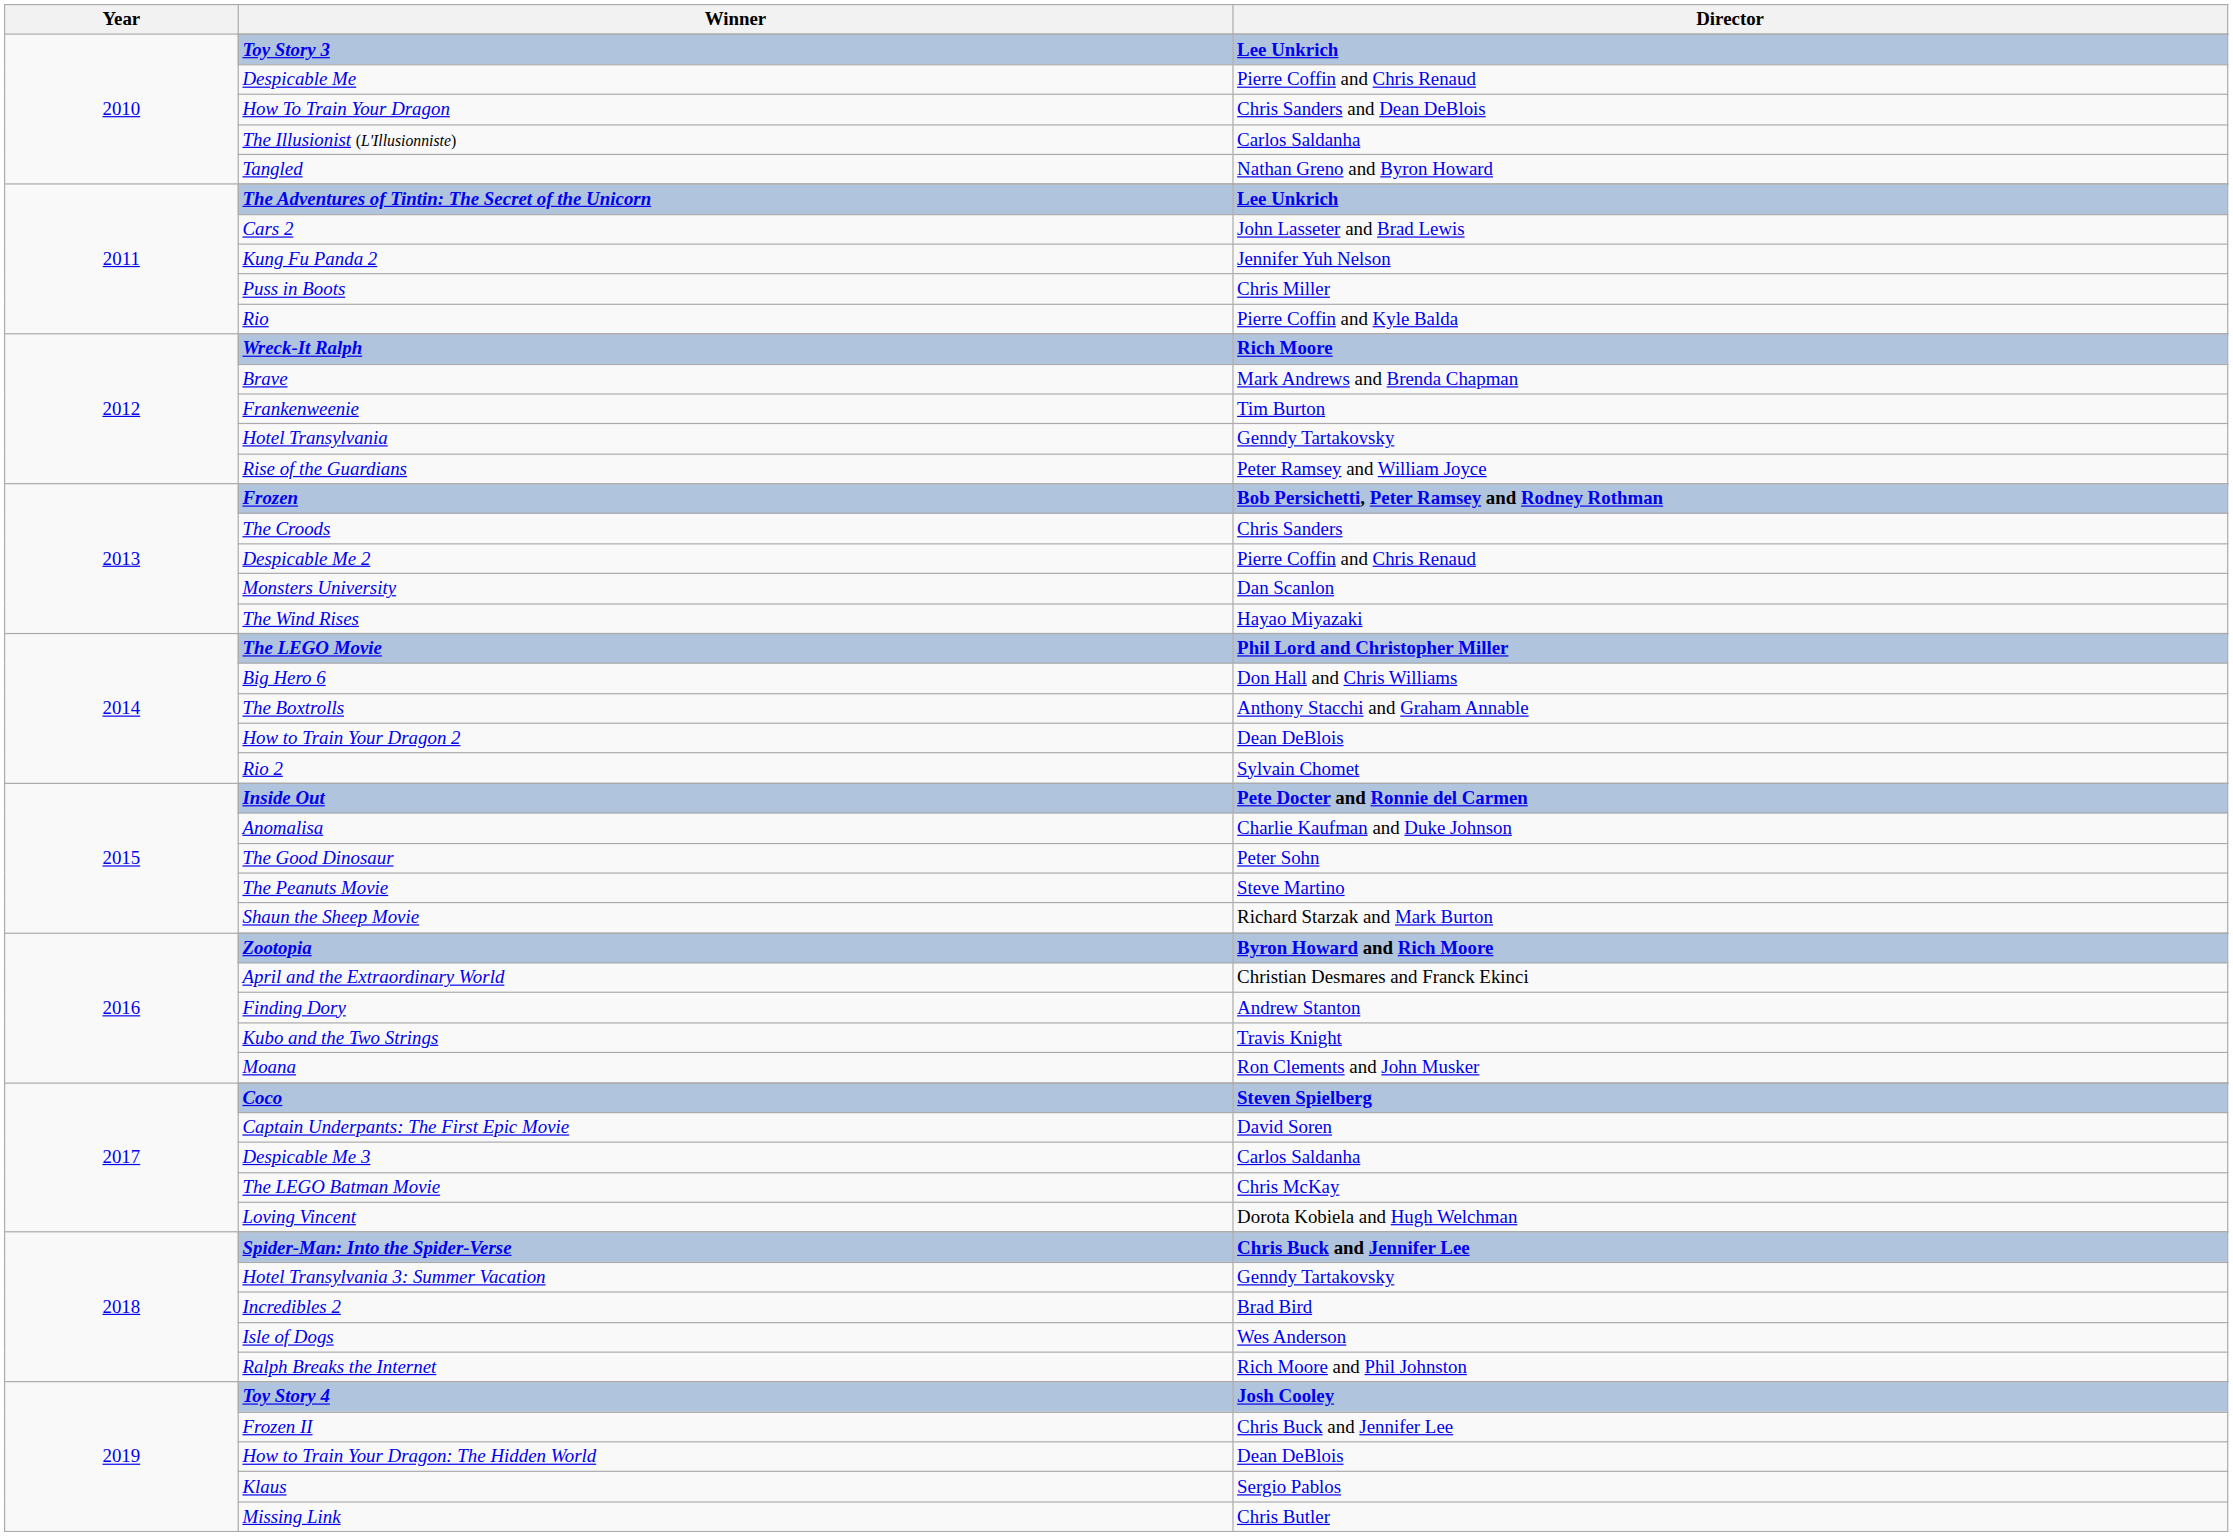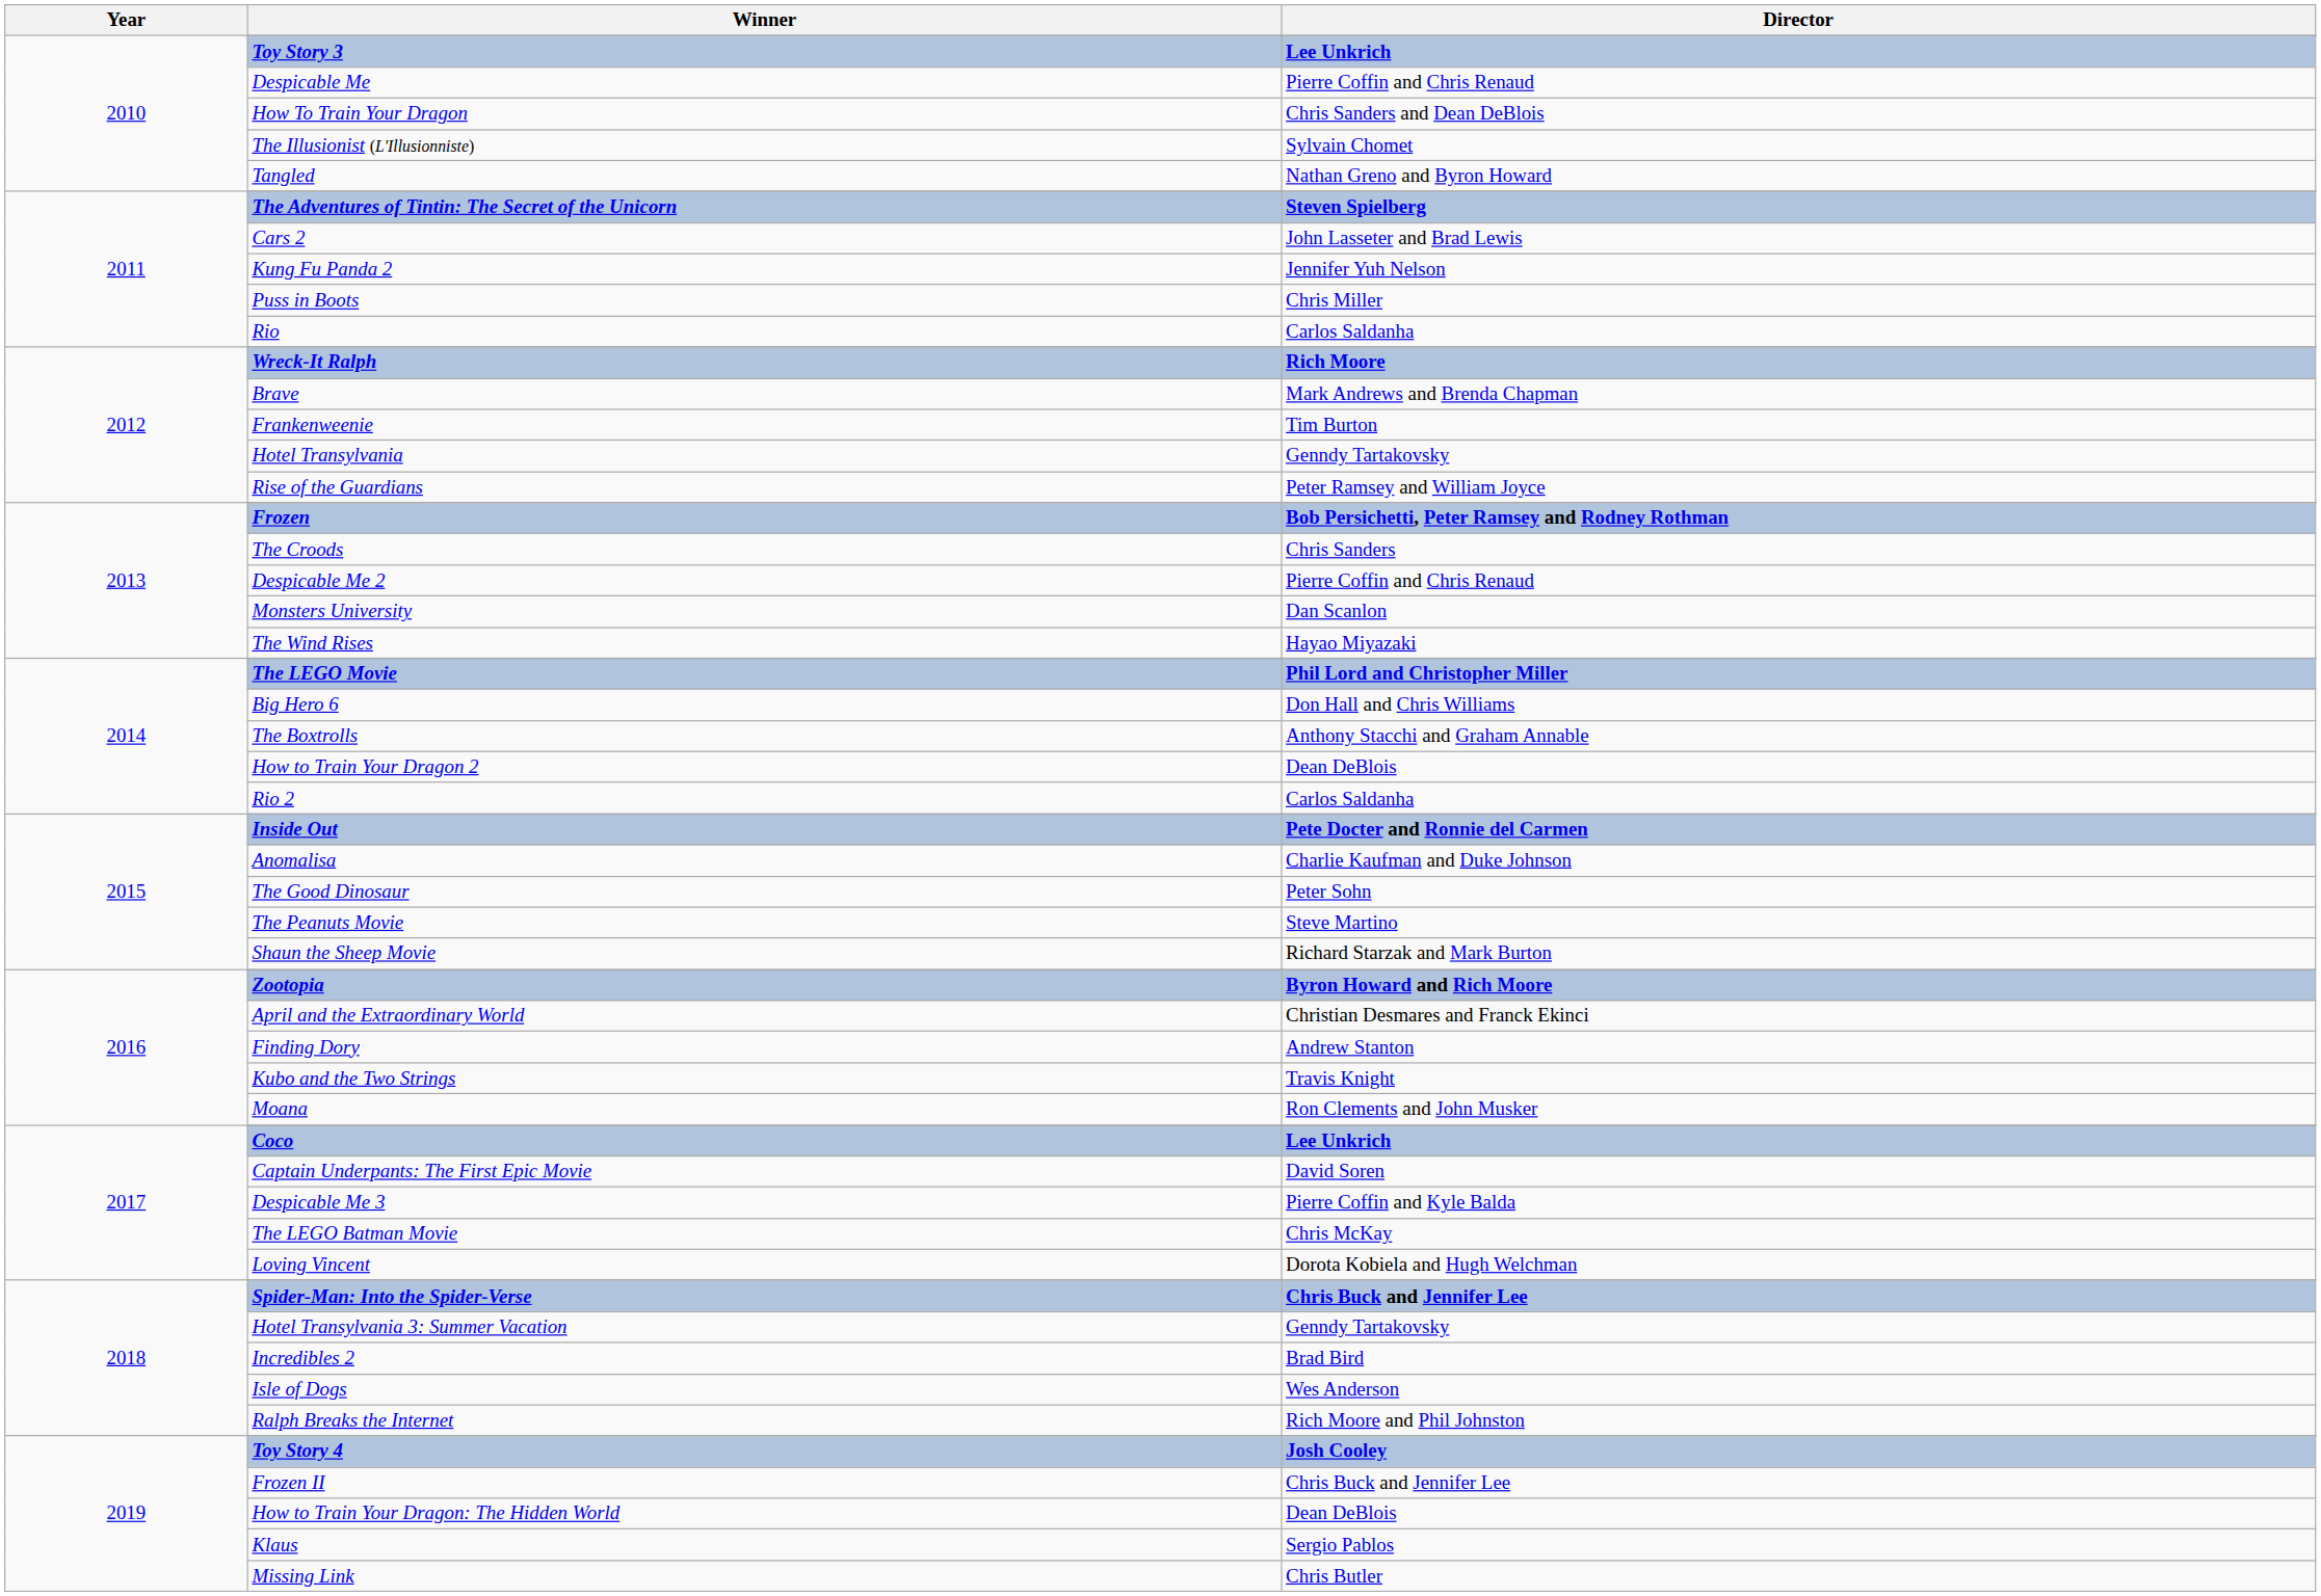 <table class="wikitable" width="95%" cellpadding="5">
 <tr>
 <th width="100"><strong>Year</strong></th>
 <th width="450"><strong>Winner</strong></th>
 <th width="450"><strong>Director</strong></th>
 </tr>
 <tr>
 <td rowspan="6" align="center"><a href='#'>2010</a></td>
 </tr>
 <tr style="background:#B0C4DE">
 <td><strong><em><a href='#'>Toy Story 3</a></em></strong></td>
 <td><strong><a href='#'>Lee Unkrich</a></strong></td>
 </tr>
 <tr>
 <td><em><a href='#'>Despicable Me</a></em></td>
 <td><a href='#'>Pierre Coffin</a> and <a href='#'>Chris Renaud</a></td>
 </tr>
 <tr>
 <td><em><a href='#'>How To Train Your Dragon</a></em></td>
 <td><a href='#'>Chris Sanders</a> and <a href='#'>Dean DeBlois</a></td>
 </tr>
 <tr>
 <td><em><a href='#'>The Illusionist</a></em> <small>(<em>L'Illusionniste</em>)</small></td>
-<td><a href='#'>Carlos Saldanha</a></td>
+<td><a href='#'>Sylvain Chomet</a></td>
 </tr>
 <tr>
 <td><em><a href='#'>Tangled</a></em></td>
 <td><a href='#'>Nathan Greno</a> and <a href='#'>Byron Howard</a></td>
 </tr>
 <tr>
 <td rowspan="6" align="center"><a href='#'>2011</a></td>
 </tr>
 <tr style="background:#B0C4DE">
 <td><strong><em><a href='#'>The Adventures of Tintin: The Secret of the Unicorn</a></em></strong></td>
-<td><strong><a href='#'>Lee Unkrich</a></strong></td>
+<td><strong><a href='#'>Steven Spielberg</a></strong></td>
 </tr>
 <tr>
 <td><em><a href='#'>Cars 2</a></em></td>
 <td><a href='#'>John Lasseter</a> and <a href='#'>Brad Lewis</a></td>
 </tr>
 <tr>
 <td><em><a href='#'>Kung Fu Panda 2</a></em></td>
 <td><a href='#'>Jennifer Yuh Nelson</a></td>
 </tr>
 <tr>
 <td><em><a href='#'>Puss in Boots</a></em></td>
 <td><a href='#'>Chris Miller</a></td>
 </tr>
 <tr>
 <td><em><a href='#'>Rio</a></em></td>
-<td><a href='#'>Pierre Coffin</a> and <a href='#'>Kyle Balda</a></td>
+<td><a href='#'>Carlos Saldanha</a></td>
 </tr>
 <tr>
 <td rowspan="6" align="center"><a href='#'>2012</a></td>
 </tr>
 <tr style="background:#B0C4DE">
 <td><strong><em><a href='#'>Wreck-It Ralph</a></em></strong></td>
 <td><strong><a href='#'>Rich Moore</a></strong></td>
 </tr>
 <tr>
 <td><em><a href='#'>Brave</a></em></td>
 <td><a href='#'>Mark Andrews</a> and <a href='#'>Brenda Chapman</a></td>
 </tr>
 <tr>
 <td><em><a href='#'>Frankenweenie</a></em></td>
 <td><a href='#'>Tim Burton</a></td>
 </tr>
 <tr>
 <td><em><a href='#'>Hotel Transylvania</a></em></td>
 <td><a href='#'>Genndy Tartakovsky</a></td>
 </tr>
 <tr>
 <td><em><a href='#'>Rise of the Guardians</a></em></td>
 <td><a href='#'>Peter Ramsey</a> and <a href='#'>William Joyce</a></td>
 </tr>
 <tr>
 <td rowspan="6" align="center"><a href='#'>2013</a></td>
 </tr>
 <tr style="background:#B0C4DE">
 <td><strong><em><a href='#'>Frozen</a></em></strong></td>
 <td><strong><a href='#'>Bob Persichetti</a>, <a href='#'>Peter Ramsey</a> and <a href='#'>Rodney Rothman</a></strong></td>
 </tr>
 <tr>
 <td><em><a href='#'>The Croods</a></em></td>
 <td><a href='#'>Chris Sanders</a></td>
 </tr>
 <tr>
 <td><em><a href='#'>Despicable Me 2</a></em></td>
 <td><a href='#'>Pierre Coffin</a> and <a href='#'>Chris Renaud</a></td>
 </tr>
 <tr>
 <td><em><a href='#'>Monsters University</a></em></td>
 <td><a href='#'>Dan Scanlon</a></td>
 </tr>
 <tr>
 <td><em><a href='#'>The Wind Rises</a></em></td>
 <td><a href='#'>Hayao Miyazaki</a></td>
 </tr>
 <tr>
 <td rowspan="6" align="center"><a href='#'>2014</a></td>
 </tr>
 <tr style="background:#B0C4DE">
 <td><strong><em><a href='#'>The LEGO Movie</a></em></strong></td>
 <td><strong><a href='#'>Phil Lord and Christopher Miller</a></strong></td>
 </tr>
 <tr>
 <td><em><a href='#'>Big Hero 6</a></em></td>
 <td><a href='#'>Don Hall</a> and <a href='#'>Chris Williams</a></td>
 </tr>
 <tr>
 <td><em><a href='#'>The Boxtrolls</a></em></td>
 <td><a href='#'>Anthony Stacchi</a> and <a href='#'>Graham Annable</a></td>
 </tr>
 <tr>
 <td><em><a href='#'>How to Train Your Dragon 2</a></em></td>
 <td><a href='#'>Dean DeBlois</a></td>
 </tr>
 <tr>
 <td><em><a href='#'>Rio 2</a></em></td>
-<td><a href='#'>Sylvain Chomet</a></td>
+<td><a href='#'>Carlos Saldanha</a></td>
 </tr>
 <tr>
 <td rowspan="6" align="center"><a href='#'>2015</a></td>
 </tr>
 <tr style="background:#B0C4DE">
 <td><strong><em><a href='#'>Inside Out</a></em></strong></td>
 <td><strong><a href='#'>Pete Docter</a> and <a href='#'>Ronnie del Carmen</a></strong></td>
 </tr>
 <tr>
 <td><em><a href='#'>Anomalisa</a></em></td>
 <td><a href='#'>Charlie Kaufman</a> and <a href='#'>Duke Johnson</a></td>
 </tr>
 <tr>
 <td><em><a href='#'>The Good Dinosaur</a></em></td>
 <td><a href='#'>Peter Sohn</a></td>
 </tr>
 <tr>
 <td><em><a href='#'>The Peanuts Movie</a></em></td>
 <td><a href='#'>Steve Martino</a></td>
 </tr>
 <tr>
 <td><em><a href='#'>Shaun the Sheep Movie</a></em></td>
 <td>Richard Starzak and <a href='#'>Mark Burton</a></td>
 </tr>
 <tr>
 <td rowspan="6" align="center"><a href='#'>2016</a></td>
 </tr>
 <tr style="background:#B0C4DE">
 <td><strong><em><a href='#'>Zootopia</a></em></strong></td>
 <td><strong><a href='#'>Byron Howard</a> and <a href='#'>Rich Moore</a></strong></td>
 </tr>
 <tr>
 <td><em><a href='#'>April and the Extraordinary World</a></em></td>
 <td>Christian Desmares and Franck Ekinci</td>
 </tr>
 <tr>
 <td><em><a href='#'>Finding Dory</a></em></td>
 <td><a href='#'>Andrew Stanton</a></td>
 </tr>
 <tr>
 <td><em><a href='#'>Kubo and the Two Strings</a></em></td>
 <td><a href='#'>Travis Knight</a></td>
 </tr>
 <tr>
 <td><em><a href='#'>Moana</a></em></td>
 <td><a href='#'>Ron Clements</a> and <a href='#'>John Musker</a></td>
 </tr>
 <tr>
 <td rowspan="6" align="center"><a href='#'>2017</a></td>
 </tr>
 <tr style="background:#B0C4DE">
 <td><strong><em><a href='#'>Coco</a></em></strong></td>
-<td><strong><a href='#'>Steven Spielberg</a></strong></td>
+<td><strong><a href='#'>Lee Unkrich</a></strong></td>
 </tr>
 <tr>
 <td><em><a href='#'>Captain Underpants: The First Epic Movie</a></em></td>
 <td><a href='#'>David Soren</a></td>
 </tr>
 <tr>
 <td><em><a href='#'>Despicable Me 3</a></em></td>
-<td><a href='#'>Carlos Saldanha</a></td>
+<td><a href='#'>Pierre Coffin</a> and <a href='#'>Kyle Balda</a></td>
 </tr>
 <tr>
 <td><em><a href='#'>The LEGO Batman Movie</a></em></td>
 <td><a href='#'>Chris McKay</a></td>
 </tr>
 <tr>
 <td><em><a href='#'>Loving Vincent</a></em></td>
 <td>Dorota Kobiela and <a href='#'>Hugh Welchman</a></td>
 </tr>
 <tr>
 <td rowspan="6" align="center"><a href='#'>2018</a></td>
 </tr>
 <tr style="background:#B0C4DE">
 <td><strong><em><a href='#'>Spider-Man: Into the Spider-Verse</a></em></strong></td>
 <td><strong><a href='#'>Chris Buck</a> and <a href='#'>Jennifer Lee</a></strong></td>
 </tr>
 <tr>
 <td><em><a href='#'>Hotel Transylvania 3: Summer Vacation</a></em></td>
 <td><a href='#'>Genndy Tartakovsky</a></td>
 </tr>
 <tr>
 <td><em><a href='#'>Incredibles 2</a></em></td>
 <td><a href='#'>Brad Bird</a></td>
 </tr>
 <tr>
 <td><em><a href='#'>Isle of Dogs</a></em></td>
 <td><a href='#'>Wes Anderson</a></td>
 </tr>
 <tr>
 <td><em><a href='#'>Ralph Breaks the Internet</a></em></td>
 <td><a href='#'>Rich Moore</a> and <a href='#'>Phil Johnston</a></td>
 </tr>
 <tr>
 <td rowspan="6" align="center"><a href='#'>2019</a></td>
 </tr>
 <tr style="background:#B0C4DE">
 <td><strong><em><a href='#'>Toy Story 4</a></em></strong></td>
 <td><strong><a href='#'>Josh Cooley</a></strong></td>
 </tr>
 <tr>
 <td><em><a href='#'>Frozen II</a></em></td>
 <td><a href='#'>Chris Buck</a> and <a href='#'>Jennifer Lee</a></td>
 </tr>
 <tr>
 <td><em><a href='#'>How to Train Your Dragon: The Hidden World</a></em></td>
 <td><a href='#'>Dean DeBlois</a></td>
 </tr>
 <tr>
 <td><em><a href='#'>Klaus</a></em></td>
 <td><a href='#'>Sergio Pablos</a></td>
 </tr>
 <tr>
 <td><em><a href='#'>Missing Link</a></em></td>
 <td><a href='#'>Chris Butler</a></td>
 </tr>
 </table>
